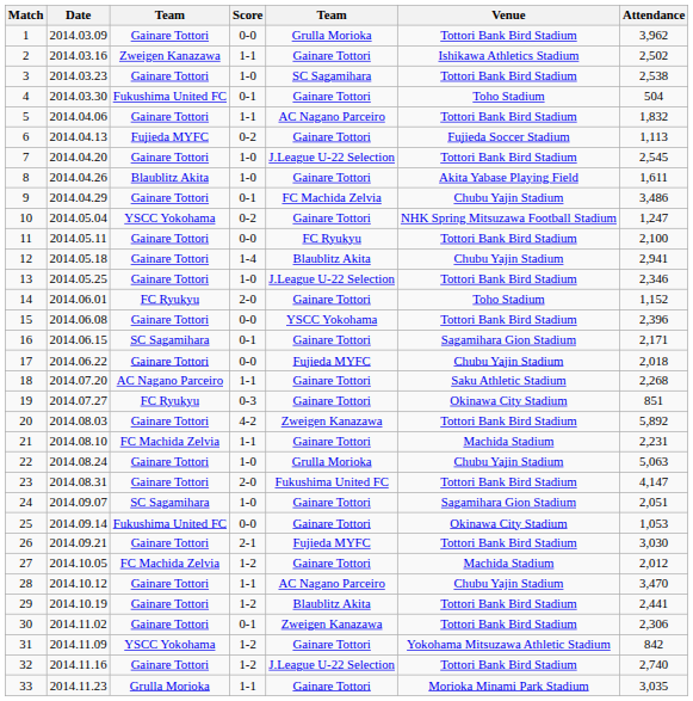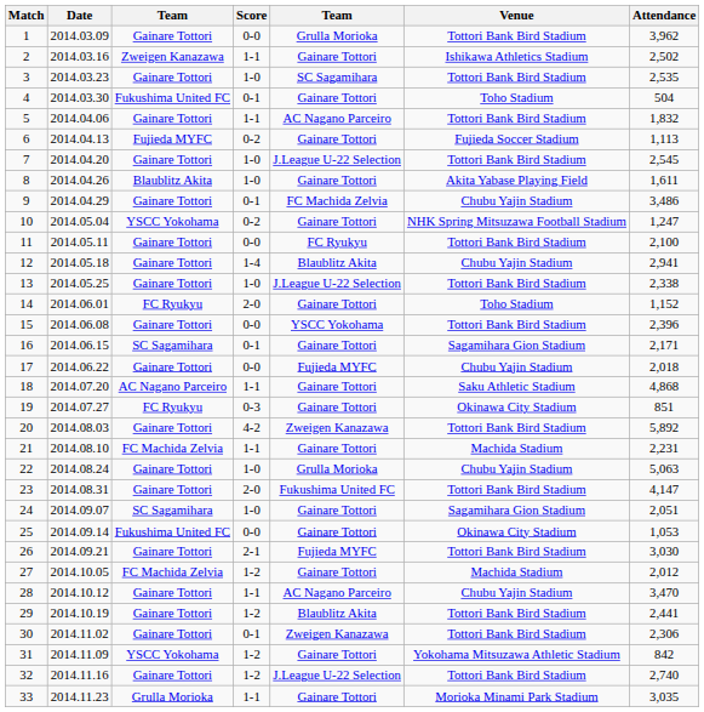 <table class="wikitable" style="text-align:center;">
 <tr>
 <th>Match</th>
 <th>Date</th>
 <th>Team</th>
 <th>Score</th>
 <th>Team</th>
 <th>Venue</th>
 <th>Attendance</th>
 </tr>
 <tr>
 <td>1</td>
 <td>2014.03.09</td>
 <td><a href='#'>Gainare Tottori</a></td>
 <td>0-0</td>
 <td><a href='#'>Grulla Morioka</a></td>
 <td><a href='#'>Tottori Bank Bird Stadium</a></td>
 <td>3,962</td>
 </tr>
 <tr>
 <td>2</td>
 <td>2014.03.16</td>
 <td><a href='#'>Zweigen Kanazawa</a></td>
 <td>1-1</td>
 <td><a href='#'>Gainare Tottori</a></td>
 <td><a href='#'>Ishikawa Athletics Stadium</a></td>
 <td>2,502</td>
 </tr>
 <tr>
 <td>3</td>
 <td>2014.03.23</td>
 <td><a href='#'>Gainare Tottori</a></td>
 <td>1-0</td>
 <td><a href='#'>SC Sagamihara</a></td>
 <td><a href='#'>Tottori Bank Bird Stadium</a></td>
-<td>2,538</td>
+<td>2,535</td>
 </tr>
 <tr>
 <td>4</td>
 <td>2014.03.30</td>
 <td><a href='#'>Fukushima United FC</a></td>
 <td>0-1</td>
 <td><a href='#'>Gainare Tottori</a></td>
 <td><a href='#'>Toho Stadium</a></td>
 <td>504</td>
 </tr>
 <tr>
 <td>5</td>
 <td>2014.04.06</td>
 <td><a href='#'>Gainare Tottori</a></td>
 <td>1-1</td>
 <td><a href='#'>AC Nagano Parceiro</a></td>
 <td><a href='#'>Tottori Bank Bird Stadium</a></td>
 <td>1,832</td>
 </tr>
 <tr>
 <td>6</td>
 <td>2014.04.13</td>
 <td><a href='#'>Fujieda MYFC</a></td>
 <td>0-2</td>
 <td><a href='#'>Gainare Tottori</a></td>
 <td><a href='#'>Fujieda Soccer Stadium</a></td>
 <td>1,113</td>
 </tr>
 <tr>
 <td>7</td>
 <td>2014.04.20</td>
 <td><a href='#'>Gainare Tottori</a></td>
 <td>1-0</td>
 <td><a href='#'>J.League U-22 Selection</a></td>
 <td><a href='#'>Tottori Bank Bird Stadium</a></td>
 <td>2,545</td>
 </tr>
 <tr>
 <td>8</td>
 <td>2014.04.26</td>
 <td><a href='#'>Blaublitz Akita</a></td>
 <td>1-0</td>
 <td><a href='#'>Gainare Tottori</a></td>
 <td><a href='#'>Akita Yabase Playing Field</a></td>
 <td>1,611</td>
 </tr>
 <tr>
 <td>9</td>
 <td>2014.04.29</td>
 <td><a href='#'>Gainare Tottori</a></td>
 <td>0-1</td>
 <td><a href='#'>FC Machida Zelvia</a></td>
 <td><a href='#'>Chubu Yajin Stadium</a></td>
 <td>3,486</td>
 </tr>
 <tr>
 <td>10</td>
 <td>2014.05.04</td>
 <td><a href='#'>YSCC Yokohama</a></td>
 <td>0-2</td>
 <td><a href='#'>Gainare Tottori</a></td>
 <td><a href='#'>NHK Spring Mitsuzawa Football Stadium</a></td>
 <td>1,247</td>
 </tr>
 <tr>
 <td>11</td>
 <td>2014.05.11</td>
 <td><a href='#'>Gainare Tottori</a></td>
 <td>0-0</td>
 <td><a href='#'>FC Ryukyu</a></td>
 <td><a href='#'>Tottori Bank Bird Stadium</a></td>
 <td>2,100</td>
 </tr>
 <tr>
 <td>12</td>
 <td>2014.05.18</td>
 <td><a href='#'>Gainare Tottori</a></td>
 <td>1-4</td>
 <td><a href='#'>Blaublitz Akita</a></td>
 <td><a href='#'>Chubu Yajin Stadium</a></td>
 <td>2,941</td>
 </tr>
 <tr>
 <td>13</td>
 <td>2014.05.25</td>
 <td><a href='#'>Gainare Tottori</a></td>
 <td>1-0</td>
 <td><a href='#'>J.League U-22 Selection</a></td>
 <td><a href='#'>Tottori Bank Bird Stadium</a></td>
-<td>2,346</td>
+<td>2,338</td>
 </tr>
 <tr>
 <td>14</td>
 <td>2014.06.01</td>
 <td><a href='#'>FC Ryukyu</a></td>
 <td>2-0</td>
 <td><a href='#'>Gainare Tottori</a></td>
 <td><a href='#'>Toho Stadium</a></td>
 <td>1,152</td>
 </tr>
 <tr>
 <td>15</td>
 <td>2014.06.08</td>
 <td><a href='#'>Gainare Tottori</a></td>
 <td>0-0</td>
 <td><a href='#'>YSCC Yokohama</a></td>
 <td><a href='#'>Tottori Bank Bird Stadium</a></td>
 <td>2,396</td>
 </tr>
 <tr>
 <td>16</td>
 <td>2014.06.15</td>
 <td><a href='#'>SC Sagamihara</a></td>
 <td>0-1</td>
 <td><a href='#'>Gainare Tottori</a></td>
 <td><a href='#'>Sagamihara Gion Stadium</a></td>
 <td>2,171</td>
 </tr>
 <tr>
 <td>17</td>
 <td>2014.06.22</td>
 <td><a href='#'>Gainare Tottori</a></td>
 <td>0-0</td>
 <td><a href='#'>Fujieda MYFC</a></td>
 <td><a href='#'>Chubu Yajin Stadium</a></td>
 <td>2,018</td>
 </tr>
 <tr>
 <td>18</td>
 <td>2014.07.20</td>
 <td><a href='#'>AC Nagano Parceiro</a></td>
 <td>1-1</td>
 <td><a href='#'>Gainare Tottori</a></td>
 <td><a href='#'>Saku Athletic Stadium</a></td>
-<td>2,268</td>
+<td>4,868</td>
 </tr>
 <tr>
 <td>19</td>
 <td>2014.07.27</td>
 <td><a href='#'>FC Ryukyu</a></td>
 <td>0-3</td>
 <td><a href='#'>Gainare Tottori</a></td>
 <td><a href='#'>Okinawa City Stadium</a></td>
 <td>851</td>
 </tr>
 <tr>
 <td>20</td>
 <td>2014.08.03</td>
 <td><a href='#'>Gainare Tottori</a></td>
 <td>4-2</td>
 <td><a href='#'>Zweigen Kanazawa</a></td>
 <td><a href='#'>Tottori Bank Bird Stadium</a></td>
 <td>5,892</td>
 </tr>
 <tr>
 <td>21</td>
 <td>2014.08.10</td>
 <td><a href='#'>FC Machida Zelvia</a></td>
 <td>1-1</td>
 <td><a href='#'>Gainare Tottori</a></td>
 <td><a href='#'>Machida Stadium</a></td>
 <td>2,231</td>
 </tr>
 <tr>
 <td>22</td>
 <td>2014.08.24</td>
 <td><a href='#'>Gainare Tottori</a></td>
 <td>1-0</td>
 <td><a href='#'>Grulla Morioka</a></td>
 <td><a href='#'>Chubu Yajin Stadium</a></td>
 <td>5,063</td>
 </tr>
 <tr>
 <td>23</td>
 <td>2014.08.31</td>
 <td><a href='#'>Gainare Tottori</a></td>
 <td>2-0</td>
 <td><a href='#'>Fukushima United FC</a></td>
 <td><a href='#'>Tottori Bank Bird Stadium</a></td>
 <td>4,147</td>
 </tr>
 <tr>
 <td>24</td>
 <td>2014.09.07</td>
 <td><a href='#'>SC Sagamihara</a></td>
 <td>1-0</td>
 <td><a href='#'>Gainare Tottori</a></td>
 <td><a href='#'>Sagamihara Gion Stadium</a></td>
 <td>2,051</td>
 </tr>
 <tr>
 <td>25</td>
 <td>2014.09.14</td>
 <td><a href='#'>Fukushima United FC</a></td>
 <td>0-0</td>
 <td><a href='#'>Gainare Tottori</a></td>
 <td><a href='#'>Okinawa City Stadium</a></td>
 <td>1,053</td>
 </tr>
 <tr>
 <td>26</td>
 <td>2014.09.21</td>
 <td><a href='#'>Gainare Tottori</a></td>
 <td>2-1</td>
 <td><a href='#'>Fujieda MYFC</a></td>
 <td><a href='#'>Tottori Bank Bird Stadium</a></td>
 <td>3,030</td>
 </tr>
 <tr>
 <td>27</td>
 <td>2014.10.05</td>
 <td><a href='#'>FC Machida Zelvia</a></td>
 <td>1-2</td>
 <td><a href='#'>Gainare Tottori</a></td>
 <td><a href='#'>Machida Stadium</a></td>
 <td>2,012</td>
 </tr>
 <tr>
 <td>28</td>
 <td>2014.10.12</td>
 <td><a href='#'>Gainare Tottori</a></td>
 <td>1-1</td>
 <td><a href='#'>AC Nagano Parceiro</a></td>
 <td><a href='#'>Chubu Yajin Stadium</a></td>
 <td>3,470</td>
 </tr>
 <tr>
 <td>29</td>
 <td>2014.10.19</td>
 <td><a href='#'>Gainare Tottori</a></td>
 <td>1-2</td>
 <td><a href='#'>Blaublitz Akita</a></td>
 <td><a href='#'>Tottori Bank Bird Stadium</a></td>
 <td>2,441</td>
 </tr>
 <tr>
 <td>30</td>
 <td>2014.11.02</td>
 <td><a href='#'>Gainare Tottori</a></td>
 <td>0-1</td>
 <td><a href='#'>Zweigen Kanazawa</a></td>
 <td><a href='#'>Tottori Bank Bird Stadium</a></td>
 <td>2,306</td>
 </tr>
 <tr>
 <td>31</td>
 <td>2014.11.09</td>
 <td><a href='#'>YSCC Yokohama</a></td>
 <td>1-2</td>
 <td><a href='#'>Gainare Tottori</a></td>
 <td><a href='#'>Yokohama Mitsuzawa Athletic Stadium</a></td>
 <td>842</td>
 </tr>
 <tr>
 <td>32</td>
 <td>2014.11.16</td>
 <td><a href='#'>Gainare Tottori</a></td>
 <td>1-2</td>
 <td><a href='#'>J.League U-22 Selection</a></td>
 <td><a href='#'>Tottori Bank Bird Stadium</a></td>
 <td>2,740</td>
 </tr>
 <tr>
 <td>33</td>
 <td>2014.11.23</td>
 <td><a href='#'>Grulla Morioka</a></td>
 <td>1-1</td>
 <td><a href='#'>Gainare Tottori</a></td>
 <td><a href='#'>Morioka Minami Park Stadium</a></td>
 <td>3,035</td>
 </tr>
 </table>
